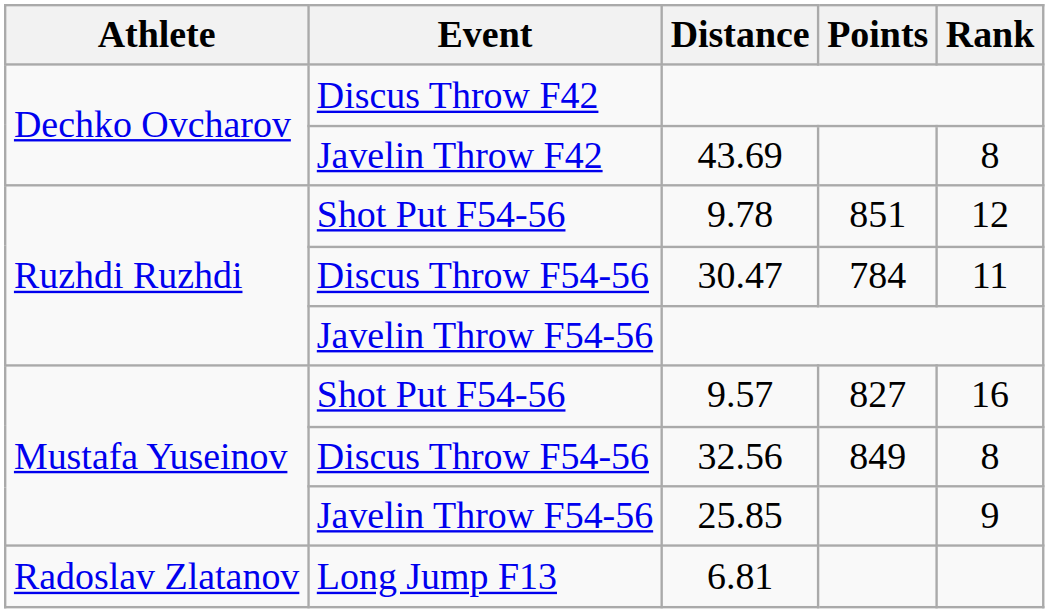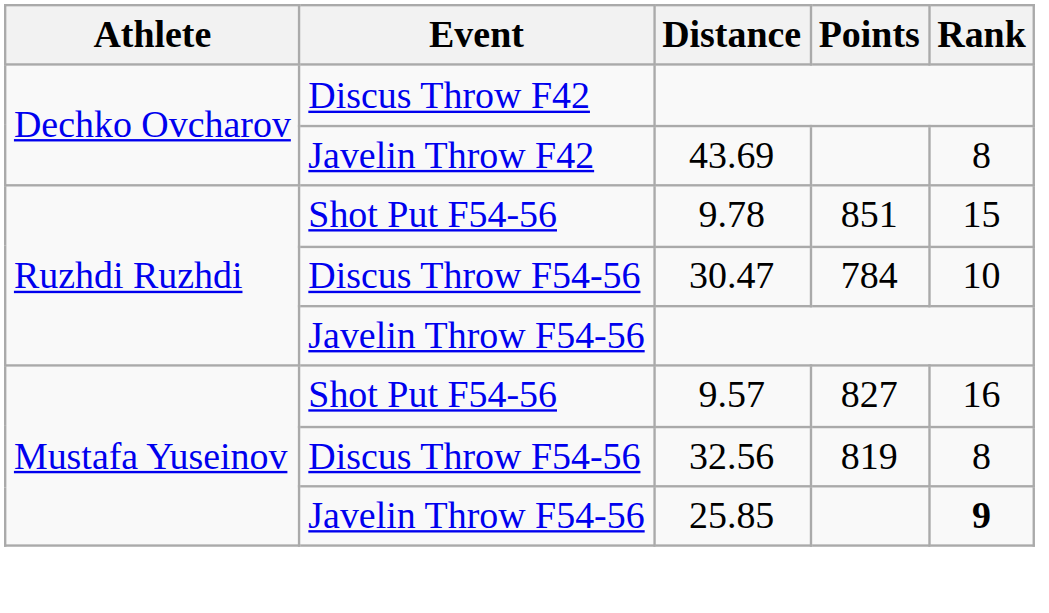 <table class="wikitable">
 <tr>
 <th>Athlete</th>
 <th>Event</th>
 <th>Distance</th>
 <th>Points</th>
 <th>Rank</th>
 </tr>
 <tr align=center>
 <td align=left rowspan=2><a href='#'>Dechko Ovcharov</a></td>
 <td align=left><a href='#'>Discus Throw F42</a></td>
 <td colspan=3></td>
 </tr>
 <tr align=center>
 <td align=left><a href='#'>Javelin Throw F42</a></td>
 <td>43.69</td>
 <td></td>
 <td>8</td>
 </tr>
 <tr align=center>
 <td align=left rowspan=3><a href='#'>Ruzhdi Ruzhdi</a></td>
 <td align=left><a href='#'>Shot Put F54-56</a></td>
 <td>9.78</td>
 <td>851</td>
-<td>12</td>
+<td>15</td>
 </tr>
 <tr align=center>
 <td align=left><a href='#'>Discus Throw F54-56</a></td>
 <td>30.47</td>
 <td>784</td>
-<td>11</td>
+<td>10</td>
 </tr>
 <tr align=center>
 <td align=left><a href='#'>Javelin Throw F54-56</a></td>
 <td colspan=3></td>
 </tr>
 <tr align=center>
 <td align=left rowspan=3><a href='#'>Mustafa Yuseinov</a></td>
 <td align=left><a href='#'>Shot Put F54-56</a></td>
 <td>9.57</td>
 <td>827</td>
 <td>16</td>
 </tr>
 <tr align=center>
 <td align=left><a href='#'>Discus Throw F54-56</a></td>
 <td>32.56</td>
-<td>849</td>
+<td>819</td>
 <td>8</td>
 </tr>
 <tr align=center>
 <td align=left><a href='#'>Javelin Throw F54-56</a></td>
 <td>25.85</td>
 <td></td>
-<td>9</td>
-</tr>
-<tr align=center>
-<td align=left><a href='#'>Radoslav Zlatanov</a></td>
-<td align=left><a href='#'>Long Jump F13</a></td>
-<td>6.81</td>
-<td></td>
-<td></td>
+<td><strong>9</strong></td>
 </tr>
 </table>
